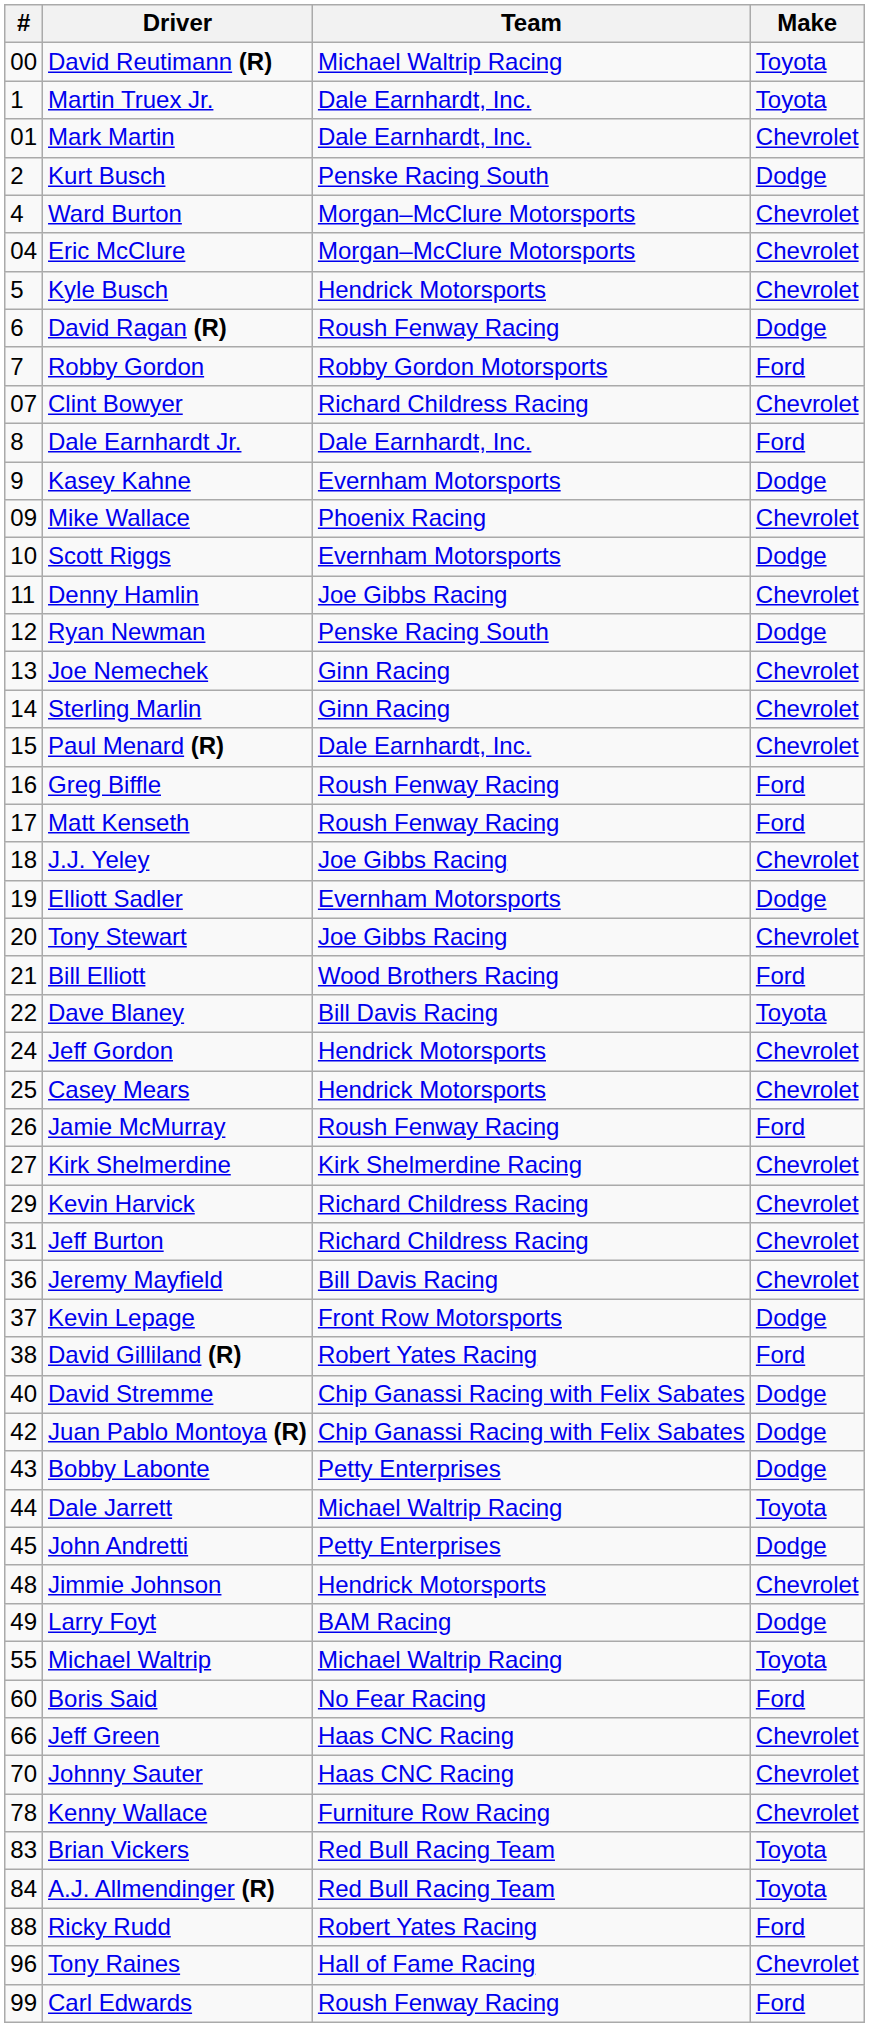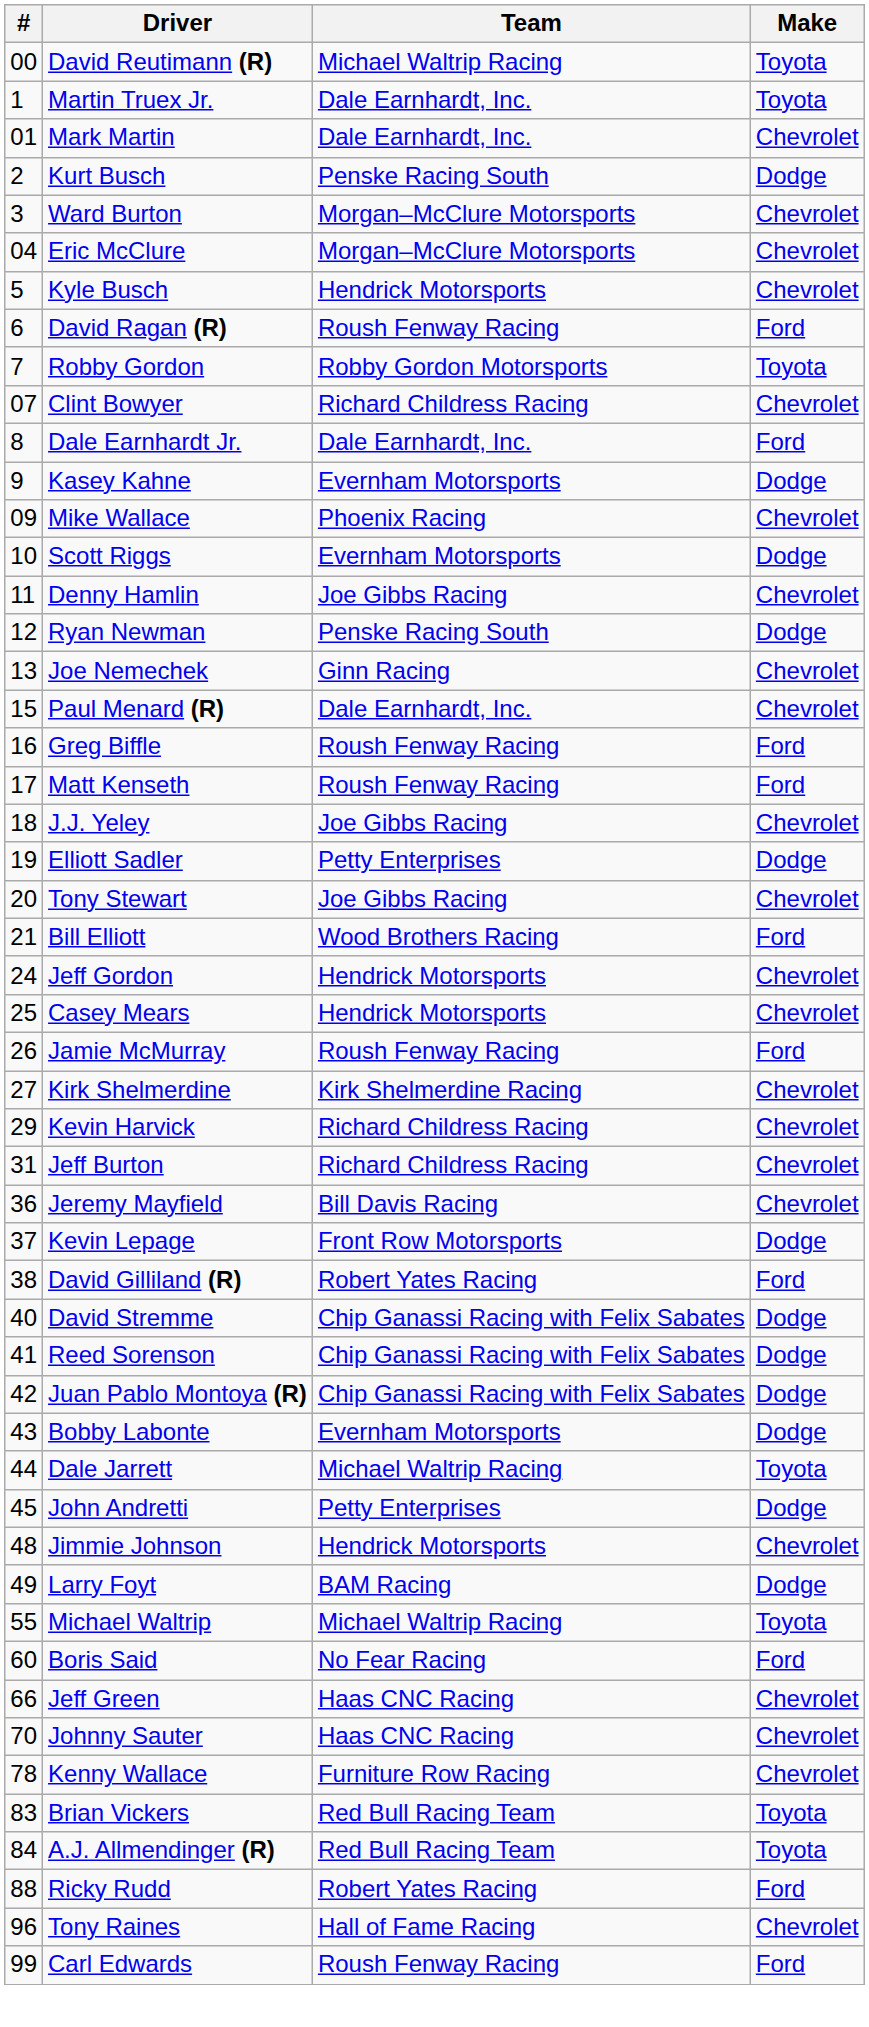 <table class="wikitable">
 <tr>
 <th>#</th>
 <th>Driver</th>
 <th>Team</th>
 <th>Make</th>
 </tr>
 <tr>
 <td>00</td>
 <td><a href='#'>David Reutimann</a> <strong>(R)</strong></td>
 <td><a href='#'>Michael Waltrip Racing</a></td>
 <td><a href='#'>Toyota</a></td>
 </tr>
 <tr>
 <td>1</td>
 <td><a href='#'>Martin Truex Jr.</a></td>
 <td><a href='#'>Dale Earnhardt, Inc.</a></td>
 <td><a href='#'>Toyota</a></td>
 </tr>
 <tr>
 <td>01</td>
 <td><a href='#'>Mark Martin</a></td>
 <td><a href='#'>Dale Earnhardt, Inc.</a></td>
 <td><a href='#'>Chevrolet</a></td>
 </tr>
 <tr>
 <td>2</td>
 <td><a href='#'>Kurt Busch</a></td>
 <td><a href='#'>Penske Racing South</a></td>
 <td><a href='#'>Dodge</a></td>
 </tr>
 <tr>
-<td>4</td>
+<td>3</td>
 <td><a href='#'>Ward Burton</a></td>
 <td><a href='#'>Morgan–McClure Motorsports</a></td>
 <td><a href='#'>Chevrolet</a></td>
 </tr>
 <tr>
 <td>04</td>
 <td><a href='#'>Eric McClure</a></td>
 <td><a href='#'>Morgan–McClure Motorsports</a></td>
 <td><a href='#'>Chevrolet</a></td>
 </tr>
 <tr>
 <td>5</td>
 <td><a href='#'>Kyle Busch</a></td>
 <td><a href='#'>Hendrick Motorsports</a></td>
 <td><a href='#'>Chevrolet</a></td>
 </tr>
 <tr>
 <td>6</td>
 <td><a href='#'>David Ragan</a> <strong>(R)</strong></td>
 <td><a href='#'>Roush Fenway Racing</a></td>
-<td><a href='#'>Dodge</a></td>
+<td><a href='#'>Ford</a></td>
 </tr>
 <tr>
 <td>7</td>
 <td><a href='#'>Robby Gordon</a></td>
 <td><a href='#'>Robby Gordon Motorsports</a></td>
-<td><a href='#'>Ford</a></td>
+<td><a href='#'>Toyota</a></td>
 </tr>
 <tr>
 <td>07</td>
 <td><a href='#'>Clint Bowyer</a></td>
 <td><a href='#'>Richard Childress Racing</a></td>
 <td><a href='#'>Chevrolet</a></td>
 </tr>
 <tr>
 <td>8</td>
 <td><a href='#'>Dale Earnhardt Jr.</a></td>
 <td><a href='#'>Dale Earnhardt, Inc.</a></td>
 <td><a href='#'>Ford</a></td>
 </tr>
 <tr>
 <td>9</td>
 <td><a href='#'>Kasey Kahne</a></td>
 <td><a href='#'>Evernham Motorsports</a></td>
 <td><a href='#'>Dodge</a></td>
 </tr>
 <tr>
 <td>09</td>
 <td><a href='#'>Mike Wallace</a></td>
 <td><a href='#'>Phoenix Racing</a></td>
 <td><a href='#'>Chevrolet</a></td>
 </tr>
 <tr>
 <td>10</td>
 <td><a href='#'>Scott Riggs</a></td>
 <td><a href='#'>Evernham Motorsports</a></td>
 <td><a href='#'>Dodge</a></td>
 </tr>
 <tr>
 <td>11</td>
 <td><a href='#'>Denny Hamlin</a></td>
 <td><a href='#'>Joe Gibbs Racing</a></td>
 <td><a href='#'>Chevrolet</a></td>
 </tr>
 <tr>
 <td>12</td>
 <td><a href='#'>Ryan Newman</a></td>
 <td><a href='#'>Penske Racing South</a></td>
 <td><a href='#'>Dodge</a></td>
 </tr>
 <tr>
 <td>13</td>
 <td><a href='#'>Joe Nemechek</a></td>
 <td><a href='#'>Ginn Racing</a></td>
 <td><a href='#'>Chevrolet</a></td>
 </tr>
 <tr>
-<td>14</td>
-<td><a href='#'>Sterling Marlin</a></td>
-<td><a href='#'>Ginn Racing</a></td>
-<td><a href='#'>Chevrolet</a></td>
-</tr>
-<tr>
 <td>15</td>
 <td><a href='#'>Paul Menard</a> <strong>(R)</strong></td>
 <td><a href='#'>Dale Earnhardt, Inc.</a></td>
 <td><a href='#'>Chevrolet</a></td>
 </tr>
 <tr>
 <td>16</td>
 <td><a href='#'>Greg Biffle</a></td>
 <td><a href='#'>Roush Fenway Racing</a></td>
 <td><a href='#'>Ford</a></td>
 </tr>
 <tr>
 <td>17</td>
 <td><a href='#'>Matt Kenseth</a></td>
 <td><a href='#'>Roush Fenway Racing</a></td>
 <td><a href='#'>Ford</a></td>
 </tr>
 <tr>
 <td>18</td>
 <td><a href='#'>J.J. Yeley</a></td>
 <td><a href='#'>Joe Gibbs Racing</a></td>
 <td><a href='#'>Chevrolet</a></td>
 </tr>
 <tr>
 <td>19</td>
 <td><a href='#'>Elliott Sadler</a></td>
-<td><a href='#'>Evernham Motorsports</a></td>
+<td><a href='#'>Petty Enterprises</a></td>
 <td><a href='#'>Dodge</a></td>
 </tr>
 <tr>
 <td>20</td>
 <td><a href='#'>Tony Stewart</a></td>
 <td><a href='#'>Joe Gibbs Racing</a></td>
 <td><a href='#'>Chevrolet</a></td>
 </tr>
 <tr>
 <td>21</td>
 <td><a href='#'>Bill Elliott</a></td>
 <td><a href='#'>Wood Brothers Racing</a></td>
 <td><a href='#'>Ford</a></td>
-</tr>
-<tr>
-<td>22</td>
-<td><a href='#'>Dave Blaney</a></td>
-<td><a href='#'>Bill Davis Racing</a></td>
-<td><a href='#'>Toyota</a></td>
 </tr>
 <tr>
 <td>24</td>
 <td><a href='#'>Jeff Gordon</a></td>
 <td><a href='#'>Hendrick Motorsports</a></td>
 <td><a href='#'>Chevrolet</a></td>
 </tr>
 <tr>
 <td>25</td>
 <td><a href='#'>Casey Mears</a></td>
 <td><a href='#'>Hendrick Motorsports</a></td>
 <td><a href='#'>Chevrolet</a></td>
 </tr>
 <tr>
 <td>26</td>
 <td><a href='#'>Jamie McMurray</a></td>
 <td><a href='#'>Roush Fenway Racing</a></td>
 <td><a href='#'>Ford</a></td>
 </tr>
 <tr>
 <td>27</td>
 <td><a href='#'>Kirk Shelmerdine</a></td>
 <td><a href='#'>Kirk Shelmerdine Racing</a></td>
 <td><a href='#'>Chevrolet</a></td>
 </tr>
 <tr>
 <td>29</td>
 <td><a href='#'>Kevin Harvick</a></td>
 <td><a href='#'>Richard Childress Racing</a></td>
 <td><a href='#'>Chevrolet</a></td>
 </tr>
 <tr>
 <td>31</td>
 <td><a href='#'>Jeff Burton</a></td>
 <td><a href='#'>Richard Childress Racing</a></td>
 <td><a href='#'>Chevrolet</a></td>
 </tr>
 <tr>
 <td>36</td>
 <td><a href='#'>Jeremy Mayfield</a></td>
 <td><a href='#'>Bill Davis Racing</a></td>
 <td><a href='#'>Chevrolet</a></td>
 </tr>
 <tr>
 <td>37</td>
 <td><a href='#'>Kevin Lepage</a></td>
 <td><a href='#'>Front Row Motorsports</a></td>
 <td><a href='#'>Dodge</a></td>
 </tr>
 <tr>
 <td>38</td>
 <td><a href='#'>David Gilliland</a> <strong>(R)</strong></td>
 <td><a href='#'>Robert Yates Racing</a></td>
 <td><a href='#'>Ford</a></td>
 </tr>
 <tr>
 <td>40</td>
 <td><a href='#'>David Stremme</a></td>
 <td><a href='#'>Chip Ganassi Racing with Felix Sabates</a></td>
 <td><a href='#'>Dodge</a></td>
 </tr>
 <tr>
+<td>41</td>
+<td><a href='#'>Reed Sorenson</a></td>
+<td><a href='#'>Chip Ganassi Racing with Felix Sabates</a></td>
+<td><a href='#'>Dodge</a></td>
+</tr>
+<tr>
 <td>42</td>
 <td><a href='#'>Juan Pablo Montoya</a> <strong>(R)</strong></td>
 <td><a href='#'>Chip Ganassi Racing with Felix Sabates</a></td>
 <td><a href='#'>Dodge</a></td>
 </tr>
 <tr>
 <td>43</td>
 <td><a href='#'>Bobby Labonte</a></td>
-<td><a href='#'>Petty Enterprises</a></td>
+<td><a href='#'>Evernham Motorsports</a></td>
 <td><a href='#'>Dodge</a></td>
 </tr>
 <tr>
 <td>44</td>
 <td><a href='#'>Dale Jarrett</a></td>
 <td><a href='#'>Michael Waltrip Racing</a></td>
 <td><a href='#'>Toyota</a></td>
 </tr>
 <tr>
 <td>45</td>
 <td><a href='#'>John Andretti</a></td>
 <td><a href='#'>Petty Enterprises</a></td>
 <td><a href='#'>Dodge</a></td>
 </tr>
 <tr>
 <td>48</td>
 <td><a href='#'>Jimmie Johnson</a></td>
 <td><a href='#'>Hendrick Motorsports</a></td>
 <td><a href='#'>Chevrolet</a></td>
 </tr>
 <tr>
 <td>49</td>
 <td><a href='#'>Larry Foyt</a></td>
 <td><a href='#'>BAM Racing</a></td>
 <td><a href='#'>Dodge</a></td>
 </tr>
 <tr>
 <td>55</td>
 <td><a href='#'>Michael Waltrip</a></td>
 <td><a href='#'>Michael Waltrip Racing</a></td>
 <td><a href='#'>Toyota</a></td>
 </tr>
 <tr>
 <td>60</td>
 <td><a href='#'>Boris Said</a></td>
 <td><a href='#'>No Fear Racing</a></td>
 <td><a href='#'>Ford</a></td>
 </tr>
 <tr>
 <td>66</td>
 <td><a href='#'>Jeff Green</a></td>
 <td><a href='#'>Haas CNC Racing</a></td>
 <td><a href='#'>Chevrolet</a></td>
 </tr>
 <tr>
 <td>70</td>
 <td><a href='#'>Johnny Sauter</a></td>
 <td><a href='#'>Haas CNC Racing</a></td>
 <td><a href='#'>Chevrolet</a></td>
 </tr>
 <tr>
 <td>78</td>
 <td><a href='#'>Kenny Wallace</a></td>
 <td><a href='#'>Furniture Row Racing</a></td>
 <td><a href='#'>Chevrolet</a></td>
 </tr>
 <tr>
 <td>83</td>
 <td><a href='#'>Brian Vickers</a></td>
 <td><a href='#'>Red Bull Racing Team</a></td>
 <td><a href='#'>Toyota</a></td>
 </tr>
 <tr>
 <td>84</td>
 <td><a href='#'>A.J. Allmendinger</a> <strong>(R)</strong></td>
 <td><a href='#'>Red Bull Racing Team</a></td>
 <td><a href='#'>Toyota</a></td>
 </tr>
 <tr>
 <td>88</td>
 <td><a href='#'>Ricky Rudd</a></td>
 <td><a href='#'>Robert Yates Racing</a></td>
 <td><a href='#'>Ford</a></td>
 </tr>
 <tr>
 <td>96</td>
 <td><a href='#'>Tony Raines</a></td>
 <td><a href='#'>Hall of Fame Racing</a></td>
 <td><a href='#'>Chevrolet</a></td>
 </tr>
 <tr>
 <td>99</td>
 <td><a href='#'>Carl Edwards</a></td>
 <td><a href='#'>Roush Fenway Racing</a></td>
 <td><a href='#'>Ford</a></td>
 </tr>
 </table>
